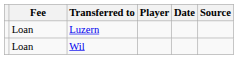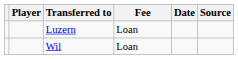 <table class="wikitable plainrowheaders sortable">
 <tr>
 <th></th>
+<th scope="col">Player</th>
+<th>Transferred to</th>
 <th style="width: 80px;">Fee</th>
-<th>Transferred to</th>
-<th scope="col">Player</th>
 <th scope="col">Date</th>
 <th scope="col">Source</th>
 </tr>
 <tr>
 <td align="center"></td>
+<td> </td>
+<td> <a href='#'>Luzern</a></td>
 <td>Loan</td>
-<td> <a href='#'>Luzern</a></td>
-<td> </td>
 <td></td>
 <td></td>
 </tr>
 <tr>
 <td align="center"></td>
+<td> </td>
+<td> <a href='#'>Wil</a></td>
 <td>Loan</td>
-<td> <a href='#'>Wil</a></td>
-<td> </td>
 <td></td>
 <td></td>
 </tr>
 </table>
